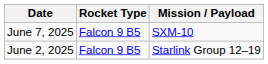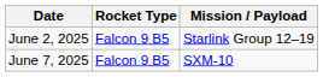 <table class="wikitable">
 <tr>
 <th>Date</th>
 <th>Rocket Type</th>
 <th>Mission / Payload</th>
 </tr>
 <tr>
+<td>June 2, 2025</td>
+<td><a href='#'>Falcon 9 B5</a></td>
+<td><a href='#'>Starlink</a> Group 12–19</td>
+</tr>
+<tr>
 <td>June 7, 2025</td>
 <td><a href='#'>Falcon 9 B5</a></td>
 <td><a href='#'>SXM-10</a></td>
 </tr>
-<tr>
-<td>June 2, 2025</td>
-<td><a href='#'>Falcon 9 B5</a></td>
-<td><a href='#'>Starlink</a> Group 12–19</td>
-</tr>
 </table>
